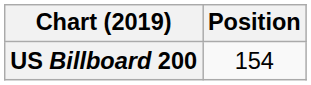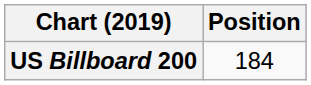 <table class="wikitable plainrowheaders" style="text-align:center">
 <tr>
 <th scope="col">Chart (2019)</th>
 <th scope="col">Position</th>
 </tr>
 <tr>
 <th scope="row">US <em>Billboard</em> 200</th>
-<td>154</td>
+<td>184</td>
 </tr>
 </table>
